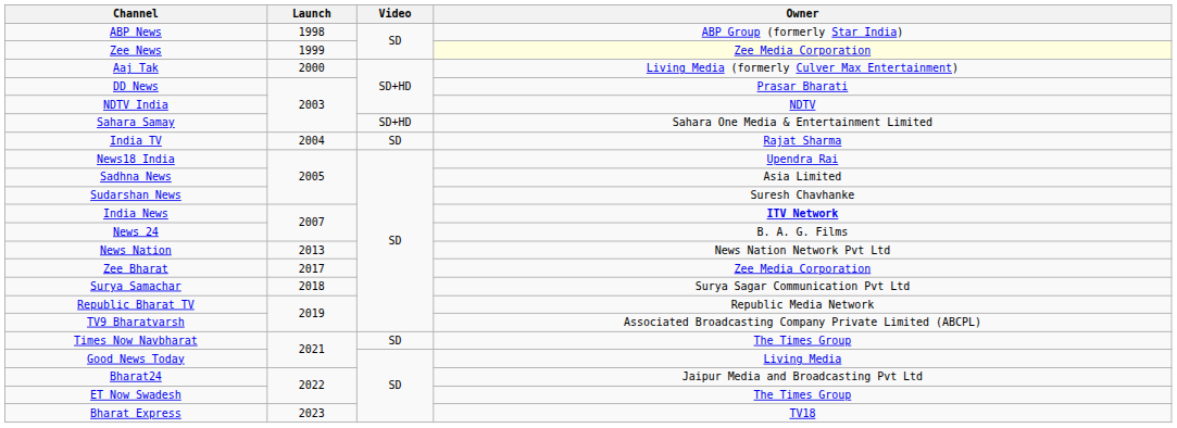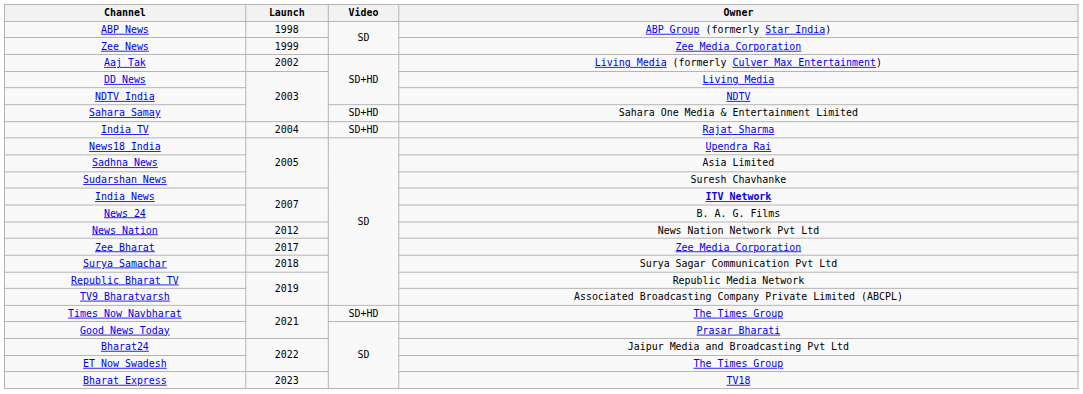 <table class="wikitable sortable" style="border-collapse:collapse; font-size: 90%; text-align:center" width="100%">
 <tr>
 <th>Channel</th>
 <th>Launch</th>
 <th>Video</th>
 <th>Owner</th>
 </tr>
 <tr>
 <td><a href='#'>ABP News</a></td>
 <td>1998</td>
 <td rowspan="2">SD</td>
 <td><a href='#'>ABP Group</a> (formerly <a href='#'>Star India</a>)</td>
 </tr>
 <tr>
 <td><a href='#'>Zee News</a></td>
 <td>1999</td>
-<td style="background: lightyellow;"><a href='#'>Zee Media Corporation</a></td>
+<td><a href='#'>Zee Media Corporation</a></td>
 </tr>
 <tr>
 <td><a href='#'>Aaj Tak</a></td>
-<td>2000</td>
+<td>2002</td>
 <td rowspan="3">SD+HD</td>
 <td><a href='#'>Living Media</a> (formerly <a href='#'>Culver Max Entertainment</a>)</td>
 </tr>
 <tr>
 <td><a href='#'>DD News</a></td>
 <td rowspan="3">2003</td>
-<td><a href='#'>Prasar Bharati</a></td>
+<td><a href='#'>Living Media</a></td>
 </tr>
 <tr>
 <td><a href='#'>NDTV India</a></td>
 <td><a href='#'>NDTV</a></td>
 </tr>
 <tr>
 <td><a href='#'>Sahara Samay</a></td>
 <td>SD+HD</td>
 <td>Sahara One Media & Entertainment Limited</td>
 </tr>
 <tr>
 <td><a href='#'>India TV</a></td>
 <td>2004</td>
-<td>SD</td>
+<td>SD+HD</td>
 <td><a href='#'>Rajat Sharma</a></td>
 </tr>
 <tr>
 <td><a href='#'>News18 India</a></td>
 <td rowspan="3">2005</td>
 <td rowspan="10">SD</td>
 <td><a href='#'>Upendra Rai</a></td>
 </tr>
 <tr>
 <td><a href='#'>Sadhna News</a></td>
 <td>Asia Limited</td>
 </tr>
 <tr>
 <td><a href='#'>Sudarshan News</a></td>
 <td>Suresh Chavhanke</td>
 </tr>
 <tr>
 <td><a href='#'>India News</a></td>
 <td rowspan="2">2007</td>
 <td><strong><a href='#'>ITV Network</a></strong></td>
 </tr>
 <tr>
 <td><a href='#'>News 24</a></td>
 <td>B. A. G. Films</td>
 </tr>
 <tr>
 <td><a href='#'>News Nation</a></td>
-<td>2013</td>
+<td>2012</td>
 <td>News Nation Network Pvt Ltd</td>
 </tr>
 <tr>
 <td><a href='#'>Zee Bharat</a></td>
 <td>2017</td>
 <td><a href='#'>Zee Media Corporation</a></td>
 </tr>
 <tr>
 <td><a href='#'>Surya Samachar</a></td>
 <td>2018</td>
 <td>Surya Sagar Communication Pvt Ltd</td>
 </tr>
 <tr>
 <td><a href='#'>Republic Bharat TV</a></td>
 <td rowspan="2">2019</td>
 <td>Republic Media Network</td>
 </tr>
 <tr>
 <td><a href='#'>TV9 Bharatvarsh</a></td>
 <td>Associated Broadcasting Company Private Limited (ABCPL)</td>
 </tr>
 <tr>
 <td><a href='#'>Times Now Navbharat</a></td>
 <td rowspan="2">2021</td>
-<td>SD</td>
+<td>SD+HD</td>
 <td><a href='#'>The Times Group</a></td>
 </tr>
 <tr>
 <td><a href='#'>Good News Today</a></td>
 <td rowspan="5">SD</td>
-<td><a href='#'>Living Media</a></td>
+<td><a href='#'>Prasar Bharati</a></td>
 </tr>
 <tr>
 <td><a href='#'>Bharat24</a></td>
 <td rowspan="2">2022</td>
 <td>Jaipur Media and Broadcasting Pvt Ltd</td>
 </tr>
 <tr>
 <td><a href='#'>ET Now Swadesh</a></td>
 <td><a href='#'>The Times Group</a></td>
 </tr>
 <tr>
 <td><a href='#'>Bharat Express</a></td>
 <td>2023</td>
 <td><a href='#'>TV18</a></td>
 </tr>
 </table>
